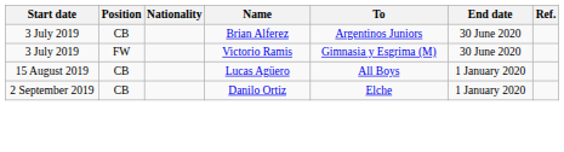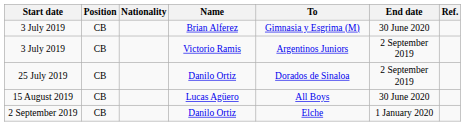 <table class="wikitable" style="text-align:center; font-size:90%; ">
 <tr>
 <th style="background:#; color:#; width:110px;">Start date</th>
 <th style="background:#; color:#; width:50px;">Position</th>
 <th style="background:#; color:#; width:50px;">Nationality</th>
 <th style="background:#; color:#; width:125px;">Name</th>
 <th style="background:#; color:#; width:165px;">To</th>
 <th style="background:#; color:#; width:100px;">End date</th>
 <th style="background:#; color:#; width:25px;">Ref.</th>
 </tr>
 <tr>
 <td>3 July 2019</td>
 <td>CB</td>
 <td></td>
 <td><a href='#'>Brian Alferez</a></td>
-<td> <a href='#'>Argentinos Juniors</a></td>
+<td> <a href='#'>Gimnasia y Esgrima (M)</a></td>
 <td>30 June 2020</td>
 <td></td>
 </tr>
 <tr>
 <td>3 July 2019</td>
-<td>FW</td>
+<td>CB</td>
 <td></td>
 <td><a href='#'>Victorio Ramis</a></td>
-<td> <a href='#'>Gimnasia y Esgrima (M)</a></td>
-<td>30 June 2020</td>
+<td> <a href='#'>Argentinos Juniors</a></td>
+<td>2 September 2019</td>
+<td></td>
+</tr>
+<tr>
+<td>25 July 2019</td>
+<td>CB</td>
+<td></td>
+<td><a href='#'>Danilo Ortiz</a></td>
+<td> <a href='#'>Dorados de Sinaloa</a></td>
+<td>2 September 2019</td>
 <td></td>
 </tr>
 <tr>
 <td>15 August 2019</td>
 <td>CB</td>
 <td></td>
 <td><a href='#'>Lucas Agüero</a></td>
 <td> <a href='#'>All Boys</a></td>
-<td>1 January 2020</td>
+<td>30 June 2020</td>
 <td></td>
 </tr>
 <tr>
 <td>2 September 2019</td>
 <td>CB</td>
 <td></td>
 <td><a href='#'>Danilo Ortiz</a></td>
 <td> <a href='#'>Elche</a></td>
 <td>1 January 2020</td>
 <td></td>
 </tr>
 </table>
